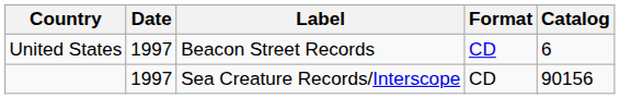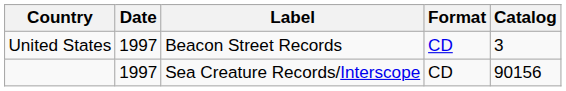 <table class="wikitable">
 <tr>
 <th>Country</th>
 <th>Date</th>
 <th>Label</th>
 <th>Format</th>
 <th>Catalog</th>
 </tr>
 <tr>
 <td>United States</td>
 <td>1997</td>
 <td>Beacon Street Records</td>
 <td><a href='#'>CD</a></td>
-<td>6</td>
+<td>3</td>
 </tr>
 <tr>
 <td></td>
 <td>1997</td>
 <td>Sea Creature Records/<a href='#'>Interscope</a></td>
 <td>CD</td>
 <td>90156</td>
 </tr>
 </table>
